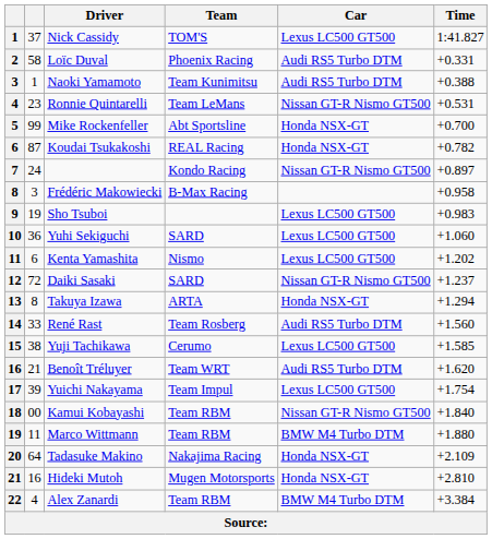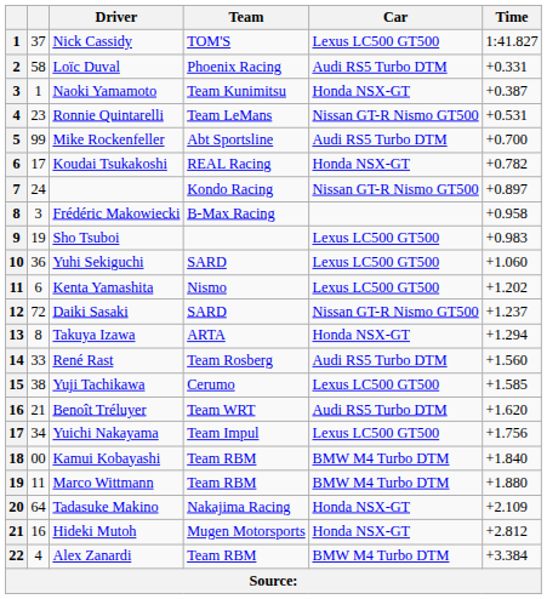 <table class="wikitable" style="font-size: 85%">
 <tr>
 <th></th>
 <th></th>
 <th>Driver</th>
 <th>Team</th>
 <th>Car</th>
 <th>Time</th>
 </tr>
 <tr>
 <th>1</th>
 <td align="center">37</td>
 <td> <a href='#'>Nick Cassidy</a></td>
 <td><a href='#'>TOM'S</a></td>
 <td><a href='#'>Lexus LC500 GT500</a></td>
 <td>1:41.827</td>
 </tr>
 <tr>
 <th>2</th>
 <td align="center">58</td>
 <td> <a href='#'>Loïc Duval</a></td>
 <td><a href='#'>Phoenix Racing</a></td>
 <td><a href='#'>Audi RS5 Turbo DTM</a></td>
 <td>+0.331</td>
 </tr>
 <tr>
 <th>3</th>
 <td align="center">1</td>
 <td> <a href='#'>Naoki Yamamoto</a></td>
 <td><a href='#'>Team Kunimitsu</a></td>
-<td><a href='#'>Audi RS5 Turbo DTM</a></td>
-<td>+0.388</td>
+<td><a href='#'>Honda NSX-GT</a></td>
+<td>+0.387</td>
 </tr>
 <tr>
 <th>4</th>
 <td align="center">23</td>
 <td> <a href='#'>Ronnie Quintarelli</a></td>
 <td><a href='#'>Team LeMans</a></td>
 <td><a href='#'>Nissan GT-R Nismo GT500</a></td>
 <td>+0.531</td>
 </tr>
 <tr>
 <th>5</th>
 <td align="center">99</td>
 <td> <a href='#'>Mike Rockenfeller</a></td>
 <td><a href='#'>Abt Sportsline</a></td>
-<td><a href='#'>Honda NSX-GT</a></td>
+<td><a href='#'>Audi RS5 Turbo DTM</a></td>
 <td>+0.700</td>
 </tr>
 <tr>
 <th>6</th>
-<td align="center">87</td>
+<td align="center">17</td>
 <td> <a href='#'>Koudai Tsukakoshi</a></td>
 <td><a href='#'>REAL Racing</a></td>
 <td><a href='#'>Honda NSX-GT</a></td>
 <td>+0.782</td>
 </tr>
 <tr>
 <th>7</th>
 <td align="center">24</td>
 <td></td>
 <td><a href='#'>Kondo Racing</a></td>
 <td><a href='#'>Nissan GT-R Nismo GT500</a></td>
 <td>+0.897</td>
 </tr>
 <tr>
 <th>8</th>
 <td align="center">3</td>
 <td> <a href='#'>Frédéric Makowiecki</a></td>
 <td><a href='#'>B-Max Racing</a></td>
 <td></td>
 <td>+0.958</td>
 </tr>
 <tr>
 <th>9</th>
 <td align="center">19</td>
 <td> <a href='#'>Sho Tsuboi</a></td>
 <td></td>
 <td><a href='#'>Lexus LC500 GT500</a></td>
 <td>+0.983</td>
 </tr>
 <tr>
 <th>10</th>
 <td align="center">36</td>
 <td> <a href='#'>Yuhi Sekiguchi</a></td>
 <td><a href='#'>SARD</a></td>
 <td><a href='#'>Lexus LC500 GT500</a></td>
 <td>+1.060</td>
 </tr>
 <tr>
 <th>11</th>
 <td align="center">6</td>
 <td> <a href='#'>Kenta Yamashita</a></td>
 <td><a href='#'>Nismo</a></td>
 <td><a href='#'>Lexus LC500 GT500</a></td>
 <td>+1.202</td>
 </tr>
 <tr>
 <th>12</th>
 <td align="center">72</td>
 <td> <a href='#'>Daiki Sasaki</a></td>
 <td><a href='#'>SARD</a></td>
 <td><a href='#'>Nissan GT-R Nismo GT500</a></td>
 <td>+1.237</td>
 </tr>
 <tr>
 <th>13</th>
 <td align="center">8</td>
 <td> <a href='#'>Takuya Izawa</a></td>
 <td><a href='#'>ARTA</a></td>
 <td><a href='#'>Honda NSX-GT</a></td>
 <td>+1.294</td>
 </tr>
 <tr>
 <th>14</th>
 <td align="center">33</td>
 <td> <a href='#'>René Rast</a></td>
 <td><a href='#'>Team Rosberg</a></td>
 <td><a href='#'>Audi RS5 Turbo DTM</a></td>
 <td>+1.560</td>
 </tr>
 <tr>
 <th>15</th>
 <td align="center">38</td>
 <td> <a href='#'>Yuji Tachikawa</a></td>
 <td><a href='#'>Cerumo</a></td>
 <td><a href='#'>Lexus LC500 GT500</a></td>
 <td>+1.585</td>
 </tr>
 <tr>
 <th>16</th>
 <td align="center">21</td>
 <td> <a href='#'>Benoît Tréluyer</a></td>
 <td><a href='#'>Team WRT</a></td>
 <td><a href='#'>Audi RS5 Turbo DTM</a></td>
 <td>+1.620</td>
 </tr>
 <tr>
 <th>17</th>
-<td align="center">39</td>
+<td align="center">34</td>
 <td> <a href='#'>Yuichi Nakayama</a></td>
 <td><a href='#'>Team Impul</a></td>
 <td><a href='#'>Lexus LC500 GT500</a></td>
-<td>+1.754</td>
+<td>+1.756</td>
 </tr>
 <tr>
 <th>18</th>
 <td align="center">00</td>
 <td> <a href='#'>Kamui Kobayashi</a></td>
 <td><a href='#'>Team RBM</a></td>
-<td><a href='#'>Nissan GT-R Nismo GT500</a></td>
+<td><a href='#'>BMW M4 Turbo DTM</a></td>
 <td>+1.840</td>
 </tr>
 <tr>
 <th>19</th>
 <td align="center">11</td>
 <td> <a href='#'>Marco Wittmann</a></td>
 <td><a href='#'>Team RBM</a></td>
 <td><a href='#'>BMW M4 Turbo DTM</a></td>
 <td>+1.880</td>
 </tr>
 <tr>
 <th>20</th>
 <td align="center">64</td>
 <td> <a href='#'>Tadasuke Makino</a></td>
 <td><a href='#'>Nakajima Racing</a></td>
 <td><a href='#'>Honda NSX-GT</a></td>
 <td>+2.109</td>
 </tr>
 <tr>
 <th>21</th>
 <td align="center">16</td>
 <td> <a href='#'>Hideki Mutoh</a></td>
 <td><a href='#'>Mugen Motorsports</a></td>
 <td><a href='#'>Honda NSX-GT</a></td>
-<td>+2.810</td>
+<td>+2.812</td>
 </tr>
 <tr>
 <th>22</th>
 <td align="center">4</td>
 <td> <a href='#'>Alex Zanardi</a></td>
 <td><a href='#'>Team RBM</a></td>
 <td><a href='#'>BMW M4 Turbo DTM</a></td>
 <td>+3.384</td>
 </tr>
 <tr>
 <th colspan=6>Source:</th>
 </tr>
 </table>
